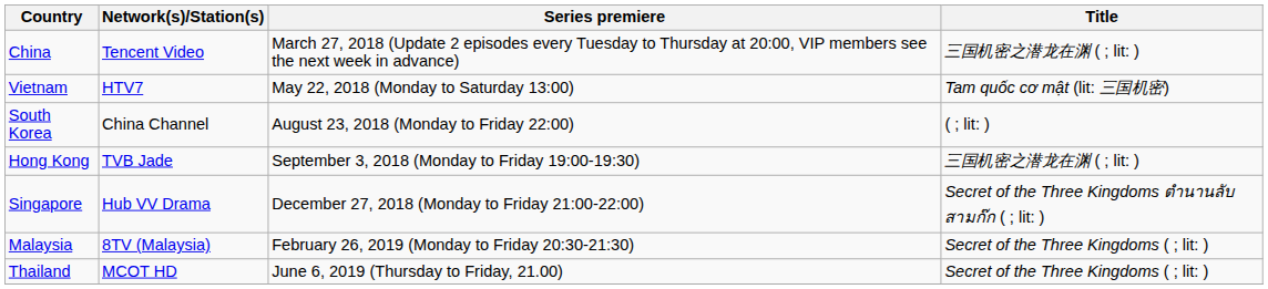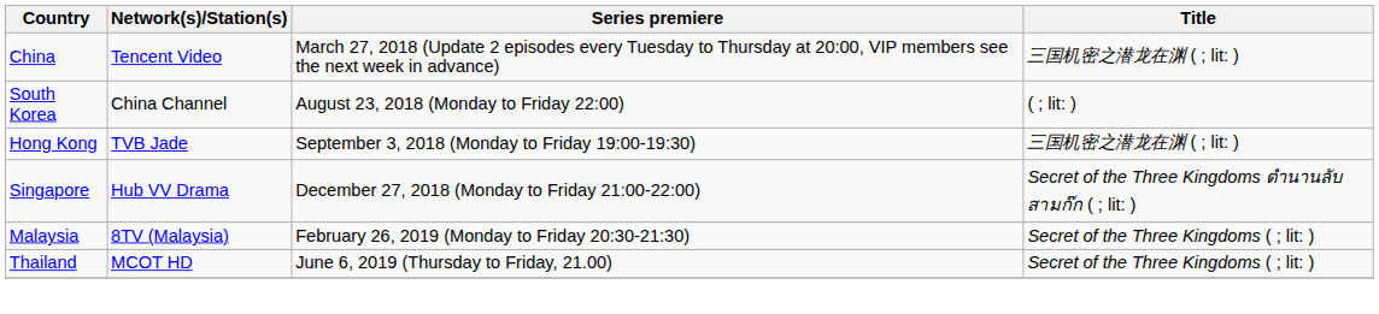 <table class="sortable wikitable">
 <tr>
 <th>Country</th>
 <th>Network(s)/Station(s)</th>
 <th>Series premiere</th>
 <th>Title</th>
 </tr>
 <tr>
 <td> <a href='#'>China</a></td>
 <td><a href='#'>Tencent Video</a></td>
 <td>March 27, 2018 (Update 2 episodes every Tuesday to Thursday at 20:00, VIP members see the next week in advance)</td>
 <td><em>三国机密之潜龙在渊</em> (<em> </em>; lit: <em> </em>)</td>
-</tr>
-<tr>
-<td> <a href='#'>Vietnam</a></td>
-<td><a href='#'>HTV7</a></td>
-<td>May 22, 2018 (Monday to Saturday 13:00)</td>
-<td><em>Tam quốc cơ mật</em> (lit: <em>三国机密</em>)</td>
 </tr>
 <tr>
 <td> <a href='#'>South Korea</a></td>
 <td>China Channel</td>
 <td>August 23, 2018 (Monday to Friday 22:00)</td>
 <td><em> </em> (<em> </em>; lit: <em> </em>)</td>
 </tr>
 <tr>
 <td> <a href='#'>Hong Kong</a></td>
 <td><a href='#'>TVB Jade</a></td>
 <td>September 3, 2018 (Monday to Friday 19:00-19:30)</td>
 <td><em>三国机密之潜龙在渊</em> (<em> </em>; lit: <em> </em>)</td>
 </tr>
 <tr>
 <td> <a href='#'>Singapore</a></td>
 <td><a href='#'>Hub VV Drama</a></td>
 <td>December 27, 2018 (Monday to Friday 21:00-22:00)</td>
 <td><em>Secret of the Three Kingdoms ตำนานลับสามก๊ก</em> (<em> </em>; lit: <em> </em>)</td>
 </tr>
 <tr>
 <td> <a href='#'>Malaysia</a></td>
 <td><a href='#'>8TV (Malaysia)</a></td>
 <td>February 26, 2019 (Monday to Friday 20:30-21:30)</td>
 <td><em>Secret of the Three Kingdoms</em> (<em> </em>; lit: <em> </em>)</td>
 </tr>
 <tr>
 <td> <a href='#'>Thailand</a></td>
 <td><a href='#'>MCOT HD</a></td>
 <td>June 6, 2019 (Thursday to Friday, 21.00)</td>
 <td><em>Secret of the Three Kingdoms</em> (<em> </em>; lit: <em> </em>)</td>
 </tr>
 <tr>
 </tr>
 </table>
